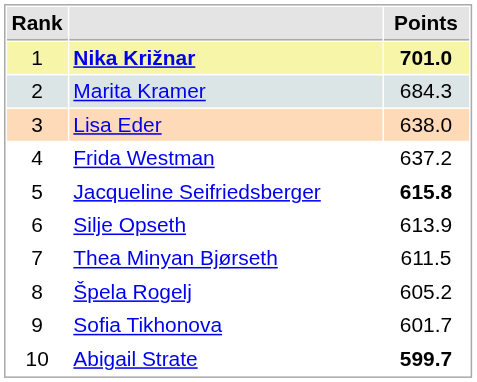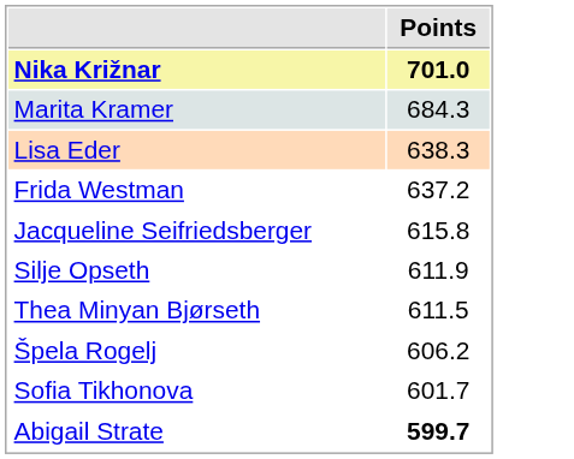 <table cellspacing="1" cellpadding="3" style="border:1px solid #AAAAAA;font-size:86%">
 <tr style="background-color: #E4E4E4;">
-<th style="border-bottom:1px solid #AAAAAA; width: 10px;">Rank</th>
 <th style="border-bottom:1px solid #AAAAAA; width: 200px;"></th>
 <th style="border-bottom:1px solid #AAAAAA; width: 50px;">Points</th>
 </tr>
 <tr style="background:#f7f6a8;">
-<td align=center>1</td>
 <td> <strong><a href='#'>Nika Križnar</a></strong></td>
 <td align=center><strong>701.0</strong></td>
 </tr>
 <tr style="background:#dce5e5;">
-<td align=center>2</td>
 <td> <a href='#'>Marita Kramer</a></td>
 <td align=center>684.3</td>
 </tr>
 <tr style="background:#ffdab9;">
-<td align=center>3</td>
 <td> <a href='#'>Lisa Eder</a></td>
-<td align=center>638.0</td>
+<td align=center>638.3</td>
 </tr>
 <tr>
-<td align=center>4</td>
 <td> <a href='#'>Frida Westman</a></td>
 <td align=center>637.2</td>
 </tr>
 <tr>
-<td align=center>5</td>
 <td> <a href='#'>Jacqueline Seifriedsberger</a></td>
-<td align=center><strong>615.8</strong></td>
+<td align=center>615.8</td>
 </tr>
 <tr>
-<td align=center>6</td>
 <td> <a href='#'>Silje Opseth</a></td>
-<td align=center>613.9</td>
+<td align=center>611.9</td>
 </tr>
 <tr>
-<td align=center>7</td>
 <td> <a href='#'>Thea Minyan Bjørseth</a></td>
 <td align=center>611.5</td>
 </tr>
 <tr>
-<td align=center>8</td>
 <td> <a href='#'>Špela Rogelj</a></td>
-<td align=center>605.2</td>
+<td align=center>606.2</td>
 </tr>
 <tr>
-<td align=center>9</td>
 <td> <a href='#'>Sofia Tikhonova</a></td>
 <td align=center>601.7</td>
 </tr>
 <tr>
-<td align=center>10</td>
 <td> <a href='#'>Abigail Strate</a></td>
 <td align=center><strong>599.7</strong></td>
 </tr>
 </table>
